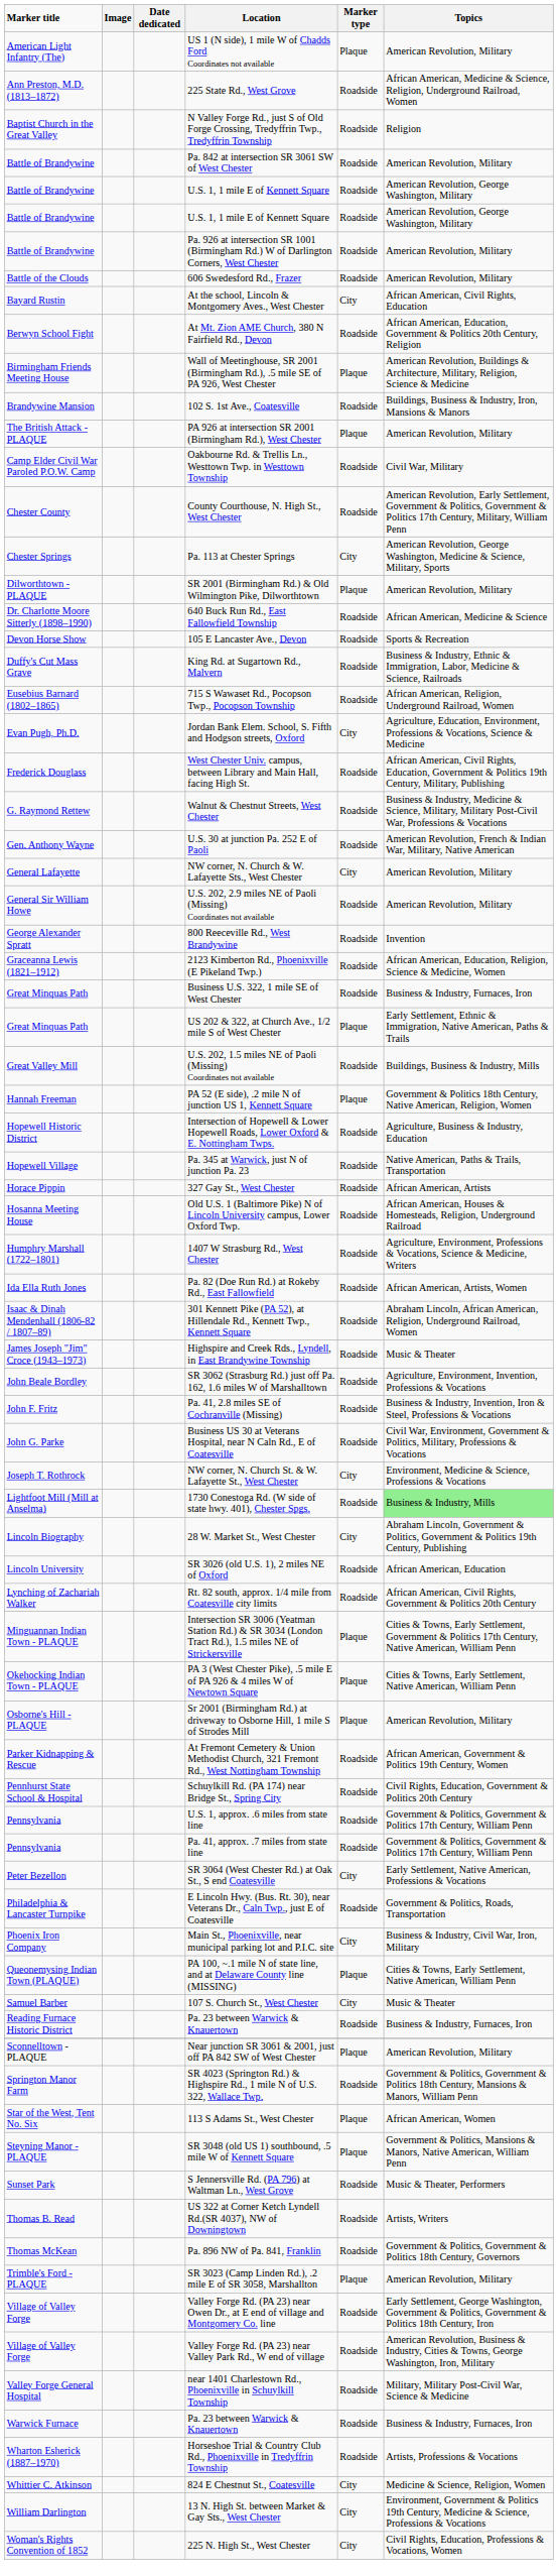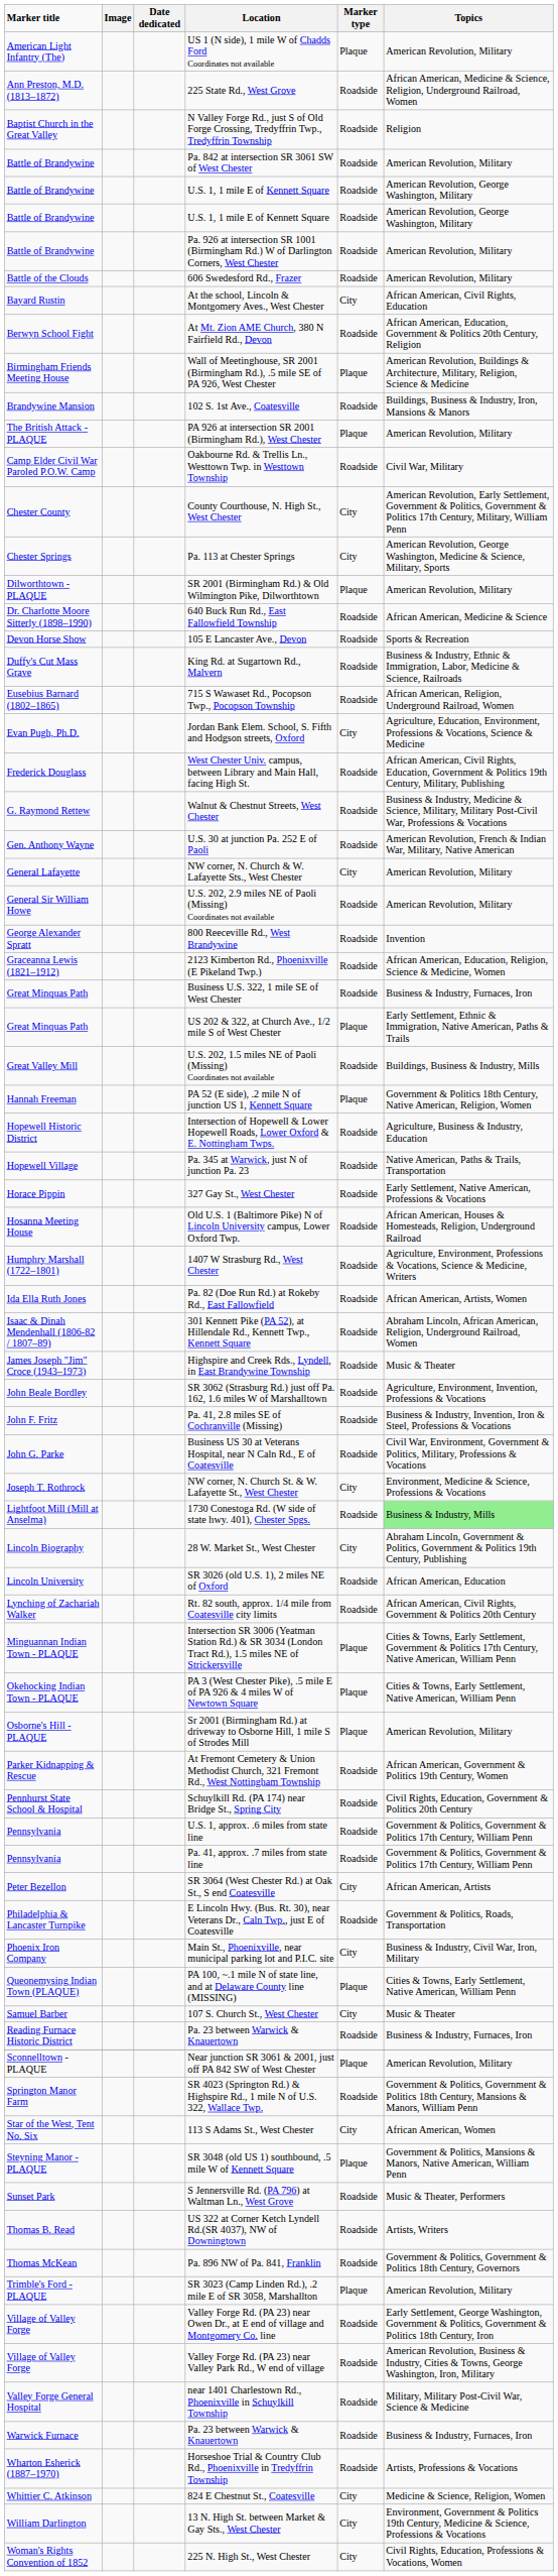 <table class="wikitable sortable" style="width:98%">
 <tr>
 <td><strong>Marker title</strong></td>
 <th class="unsortable"><strong>Image</strong></th>
 <th><strong>Date dedicated</strong></th>
 <th><strong>Location</strong></th>
 <th><strong>Marker type</strong></th>
 <th><strong>Topics</strong></th>
 </tr>
 <tr ->
 <td><a href='#'>American Light Infantry (The)</a></td>
 <td></td>
 <td></td>
 <td>US 1 (N side), 1 mile W of <a href='#'>Chadds Ford</a><br><small>Coordinates not available</small></td>
 <td>Plaque</td>
 <td>American Revolution, Military</td>
 </tr>
 <tr ->
 <td><a href='#'>Ann Preston, M.D. (1813–1872)</a></td>
 <td></td>
 <td></td>
 <td>225 State Rd., <a href='#'>West Grove</a><br><small></small></td>
 <td>Roadside</td>
 <td>African American, Medicine & Science, Religion, Underground Railroad, Women</td>
 </tr>
 <tr ->
 <td><a href='#'>Baptist Church in the Great Valley</a></td>
 <td></td>
 <td></td>
 <td>N Valley Forge Rd., just S of Old Forge Crossing, Tredyffrin Twp., <a href='#'>Tredyffrin Township</a><br><small></small></td>
 <td>Roadside</td>
 <td>Religion</td>
 </tr>
 <tr ->
 <td><a href='#'>Battle of Brandywine</a></td>
 <td></td>
 <td></td>
 <td>Pa. 842 at intersection SR 3061 SW of <a href='#'>West Chester</a></td>
 <td>Roadside</td>
 <td>American Revolution, Military</td>
 </tr>
 <tr ->
 <td><a href='#'>Battle of Brandywine</a></td>
 <td></td>
 <td></td>
 <td>U.S. 1, 1 mile E of <a href='#'>Kennett Square</a><br><small></small></td>
 <td>Roadside</td>
 <td>American Revolution, George Washington, Military</td>
 </tr>
 <tr ->
 <td><a href='#'>Battle of Brandywine</a></td>
 <td></td>
 <td></td>
 <td>U.S. 1, 1 mile E of Kennett Square</td>
 <td>Roadside</td>
 <td>American Revolution, George Washington, Military</td>
 </tr>
 <tr ->
 <td><a href='#'>Battle of Brandywine</a></td>
 <td></td>
 <td></td>
 <td>Pa. 926 at intersection SR 1001 (Birmingham Rd.) W of Darlington Corners, <a href='#'>West Chester</a></td>
 <td>Roadside</td>
 <td>American Revolution, Military</td>
 </tr>
 <tr ->
 <td><a href='#'>Battle of the Clouds</a></td>
 <td></td>
 <td></td>
 <td>606 Swedesford Rd., <a href='#'>Frazer</a><br><small></small></td>
 <td>Roadside</td>
 <td>American Revolution, Military</td>
 </tr>
 <tr ->
 <td><a href='#'>Bayard Rustin</a></td>
 <td></td>
 <td></td>
 <td>At the school, Lincoln & Montgomery Aves., West Chester</td>
 <td>City</td>
 <td>African American, Civil Rights, Education</td>
 </tr>
 <tr ->
 <td><a href='#'>Berwyn School Fight</a></td>
 <td></td>
 <td></td>
 <td>At <a href='#'>Mt. Zion AME Church</a>, 380 N Fairfield Rd., <a href='#'>Devon</a><br><small></small></td>
 <td>Roadside</td>
 <td>African American, Education, Government & Politics 20th Century, Religion</td>
 </tr>
 <tr ->
 <td><a href='#'>Birmingham Friends Meeting House</a></td>
 <td></td>
 <td></td>
 <td>Wall of Meetinghouse, SR 2001 (Birmingham Rd.), .5 mile SE of PA 926, West Chester<br><small></small></td>
 <td>Plaque</td>
 <td>American Revolution, Buildings & Architecture, Military, Religion, Science & Medicine</td>
 </tr>
 <tr ->
 <td><a href='#'>Brandywine Mansion</a></td>
 <td></td>
 <td></td>
 <td>102 S. 1st Ave., <a href='#'>Coatesville</a><br><small></small></td>
 <td>Roadside</td>
 <td>Buildings, Business & Industry, Iron, Mansions & Manors</td>
 </tr>
 <tr ->
 <td><a href='#'>The British Attack - PLAQUE</a></td>
 <td></td>
 <td></td>
 <td>PA 926 at intersection SR 2001 (Birmingham Rd.), <a href='#'>West Chester</a><br><small></small></td>
 <td>Plaque</td>
 <td>American Revolution, Military</td>
 </tr>
 <tr ->
 <td><a href='#'>Camp Elder Civil War Paroled P.O.W. Camp</a></td>
 <td></td>
 <td></td>
 <td>Oakbourne Rd. & Trellis Ln., Westtown Twp. in <a href='#'>Westtown Township</a><br><small></small></td>
 <td>Roadside</td>
 <td>Civil War, Military</td>
 </tr>
 <tr ->
 <td><a href='#'>Chester County</a></td>
 <td></td>
 <td></td>
 <td>County Courthouse, N. High St., <a href='#'>West Chester</a><br><small></small></td>
-<td>Roadside</td>
+<td>City</td>
 <td>American Revolution, Early Settlement, Government & Politics, Government & Politics 17th Century, Military, William Penn</td>
 </tr>
 <tr ->
 <td><a href='#'>Chester Springs</a></td>
 <td></td>
 <td></td>
 <td>Pa. 113 at Chester Springs<br><small></small></td>
 <td>City</td>
 <td>American Revolution, George Washington, Medicine & Science, Military, Sports</td>
 </tr>
 <tr ->
 <td><a href='#'>Dilworthtown - PLAQUE</a></td>
 <td></td>
 <td></td>
 <td>SR 2001 (Birmingham Rd.) & Old Wilmington Pike, Dilworthtown<br><small></small></td>
 <td>Plaque</td>
 <td>American Revolution, Military</td>
 </tr>
 <tr ->
 <td><a href='#'>Dr. Charlotte Moore Sitterly (1898–1990)</a></td>
 <td></td>
 <td></td>
 <td>640 Buck Run Rd., <a href='#'>East Fallowfield Township</a><br><small></small></td>
 <td>Roadside</td>
 <td>African American, Medicine & Science</td>
 </tr>
 <tr ->
 <td><a href='#'>Devon Horse Show</a></td>
 <td></td>
 <td></td>
 <td>105 E Lancaster Ave., <a href='#'>Devon</a><br><small></small></td>
 <td>Roadside</td>
 <td>Sports & Recreation</td>
 </tr>
 <tr ->
 <td><a href='#'>Duffy's Cut Mass Grave</a></td>
 <td></td>
 <td></td>
 <td>King Rd. at Sugartown Rd., <a href='#'>Malvern</a><br><small></small></td>
 <td>Roadside</td>
 <td>Business & Industry, Ethnic & Immigration, Labor, Medicine & Science, Railroads</td>
 </tr>
 <tr ->
 <td><a href='#'>Eusebius Barnard (1802–1865)</a></td>
 <td></td>
 <td></td>
 <td>715 S Wawaset Rd., Pocopson Twp., <a href='#'>Pocopson Township</a><br><small></small></td>
 <td>Roadside</td>
 <td>African American, Religion, Underground Railroad, Women</td>
 </tr>
 <tr ->
 <td><a href='#'>Evan Pugh, Ph.D.</a></td>
 <td></td>
 <td></td>
 <td>Jordan Bank Elem. School, S. Fifth and Hodgson streets, <a href='#'>Oxford</a><br><small></small></td>
 <td>City</td>
 <td>Agriculture, Education, Environment, Professions & Vocations, Science & Medicine</td>
 </tr>
 <tr ->
 <td><a href='#'>Frederick Douglass</a></td>
 <td></td>
 <td></td>
 <td><a href='#'>West Chester Univ.</a> campus, between Library and Main Hall, facing High St.<br><small></small></td>
 <td>Roadside</td>
 <td>African American, Civil Rights, Education, Government & Politics 19th Century, Military, Publishing</td>
 </tr>
 <tr ->
 <td><a href='#'>G. Raymond Rettew</a></td>
 <td></td>
 <td></td>
 <td>Walnut & Chestnut Streets, <a href='#'>West Chester</a><br><small></small></td>
 <td>Roadside</td>
 <td>Business & Industry, Medicine & Science, Military, Military Post-Civil War, Professions & Vocations</td>
 </tr>
 <tr ->
 <td><a href='#'>Gen. Anthony Wayne</a></td>
 <td></td>
 <td></td>
 <td>U.S. 30 at junction Pa. 252 E of <a href='#'>Paoli</a><br><small></small></td>
 <td>Roadside</td>
 <td>American Revolution, French & Indian War, Military, Native American</td>
 </tr>
 <tr ->
 <td><a href='#'>General Lafayette</a></td>
 <td></td>
 <td></td>
 <td>NW corner, N. Church & W. Lafayette Sts., West Chester<br><small></small></td>
 <td>City</td>
 <td>American Revolution, Military</td>
 </tr>
 <tr ->
 <td><a href='#'>General Sir William Howe</a></td>
 <td></td>
 <td></td>
 <td>U.S. 202, 2.9 miles NE of Paoli (Missing)<br><small>Coordinates not available</small></td>
 <td>Roadside</td>
 <td>American Revolution, Military</td>
 </tr>
 <tr ->
 <td><a href='#'>George Alexander Spratt</a></td>
 <td></td>
 <td></td>
 <td>800 Reeceville Rd., <a href='#'>West Brandywine</a><br><small></small></td>
 <td>Roadside</td>
 <td>Invention</td>
 </tr>
 <tr ->
 <td><a href='#'>Graceanna Lewis (1821–1912)</a></td>
 <td></td>
 <td></td>
 <td>2123 Kimberton Rd., <a href='#'>Phoenixville</a> (E Pikeland Twp.)<br><small></small></td>
 <td>Roadside</td>
 <td>African American, Education, Religion, Science & Medicine, Women</td>
 </tr>
 <tr ->
 <td><a href='#'>Great Minquas Path</a></td>
 <td></td>
 <td></td>
 <td>Business U.S. 322, 1 mile SE of West Chester<br><small></small></td>
 <td>Roadside</td>
 <td>Business & Industry, Furnaces, Iron</td>
 </tr>
 <tr ->
 <td><a href='#'>Great Minquas Path</a></td>
 <td></td>
 <td></td>
 <td>US 202 & 322, at Church Ave., 1/2 mile S of West Chester<br><small></small></td>
 <td>Plaque</td>
 <td>Early Settlement, Ethnic & Immigration, Native American, Paths & Trails</td>
 </tr>
 <tr ->
 <td><a href='#'>Great Valley Mill</a></td>
 <td></td>
 <td></td>
 <td>U.S. 202, 1.5 miles NE of Paoli (Missing)<br><small>Coordinates not available</small></td>
 <td>Roadside</td>
 <td>Buildings, Business & Industry, Mills</td>
 </tr>
 <tr ->
 <td><a href='#'>Hannah Freeman</a></td>
 <td></td>
 <td></td>
 <td>PA 52 (E side), .2 mile N of junction US 1, <a href='#'>Kennett Square</a><br><small></small></td>
 <td>Plaque</td>
 <td>Government & Politics 18th Century, Native American, Religion, Women</td>
 </tr>
 <tr ->
 <td><a href='#'>Hopewell Historic District</a></td>
 <td></td>
 <td></td>
 <td>Intersection of Hopewell & Lower Hopewell Roads, <a href='#'>Lower Oxford</a> & <a href='#'>E. Nottingham Twps.</a><br><small></small></td>
 <td>Roadside</td>
 <td>Agriculture, Business & Industry, Education</td>
 </tr>
 <tr ->
 <td><a href='#'>Hopewell Village</a></td>
 <td></td>
 <td></td>
 <td>Pa. 345 at <a href='#'>Warwick</a>, just N of junction Pa. 23<br><small></small></td>
 <td>Roadside</td>
 <td>Native American, Paths & Trails, Transportation</td>
 </tr>
 <tr ->
 <td><a href='#'>Horace Pippin</a></td>
 <td></td>
 <td></td>
 <td>327 Gay St., <a href='#'>West Chester</a><br><small></small></td>
 <td>Roadside</td>
-<td>African American, Artists</td>
+<td>Early Settlement, Native American, Professions & Vocations</td>
 </tr>
 <tr ->
 <td><a href='#'>Hosanna Meeting House</a></td>
 <td></td>
 <td></td>
 <td>Old U.S. 1 (Baltimore Pike) N of <a href='#'>Lincoln University</a> campus, Lower Oxford Twp.<br><small></small></td>
 <td>Roadside</td>
 <td>African American, Houses & Homesteads, Religion, Underground Railroad</td>
 </tr>
 <tr ->
 <td><a href='#'>Humphry Marshall (1722–1801)</a></td>
 <td></td>
 <td></td>
 <td>1407 W Strasburg Rd., <a href='#'>West Chester</a><br><small></small></td>
 <td>Roadside</td>
 <td>Agriculture, Environment, Professions & Vocations, Science & Medicine, Writers</td>
 </tr>
 <tr ->
 <td><a href='#'>Ida Ella Ruth Jones</a></td>
 <td></td>
 <td></td>
 <td>Pa. 82 (Doe Run Rd.) at Rokeby Rd., <a href='#'>East Fallowfield</a><br><small></small></td>
 <td>Roadside</td>
 <td>African American, Artists, Women</td>
 </tr>
 <tr ->
 <td><a href='#'>Isaac & Dinah Mendenhall (1806-82 / 1807–89)</a></td>
 <td></td>
 <td></td>
 <td>301 Kennett Pike (<a href='#'>PA 52</a>), at Hillendale Rd., Kennett Twp., <a href='#'>Kennett Square</a><br><small></small></td>
 <td>Roadside</td>
 <td>Abraham Lincoln, African American, Religion, Underground Railroad, Women</td>
 </tr>
 <tr ->
 <td><a href='#'>James Joseph "Jim" Croce (1943–1973)</a></td>
 <td></td>
 <td></td>
 <td>Highspire and Creek Rds., <a href='#'>Lyndell</a>, in <a href='#'>East Brandywine Township</a><br><small></small></td>
 <td>Roadside</td>
 <td>Music & Theater</td>
 </tr>
 <tr ->
 <td><a href='#'>John Beale Bordley</a></td>
 <td></td>
 <td></td>
 <td>SR 3062 (Strasburg Rd.) just off Pa. 162, 1.6 miles W of Marshalltown</td>
 <td>Roadside</td>
 <td>Agriculture, Environment, Invention, Professions & Vocations</td>
 </tr>
 <tr ->
 <td><a href='#'>John F. Fritz</a></td>
 <td></td>
 <td></td>
 <td>Pa. 41, 2.8 miles SE of <a href='#'>Cochranville</a> (Missing)<br><small></small></td>
 <td>Roadside</td>
 <td>Business & Industry, Invention, Iron & Steel, Professions & Vocations</td>
 </tr>
 <tr ->
 <td><a href='#'>John G. Parke</a></td>
 <td></td>
 <td></td>
 <td>Business US 30 at Veterans Hospital, near N Caln Rd., E of <a href='#'>Coatesville</a><br><small></small></td>
 <td>Roadside</td>
 <td>Civil War, Environment, Government & Politics, Military, Professions & Vocations</td>
 </tr>
 <tr ->
 <td><a href='#'>Joseph T. Rothrock</a></td>
 <td></td>
 <td></td>
 <td>NW corner, N. Church St. & W. Lafayette St., <a href='#'>West Chester</a><br><small></small></td>
 <td>City</td>
 <td>Environment, Medicine & Science, Professions & Vocations</td>
 </tr>
 <tr ->
 <td><a href='#'>Lightfoot Mill (Mill at Anselma)</a></td>
 <td></td>
 <td></td>
 <td>1730 Conestoga Rd. (W side of state hwy. 401), <a href='#'>Chester Spgs.</a><br><small></small></td>
 <td>Roadside</td>
 <td style="background: lightgreen;">Business & Industry, Mills</td>
 </tr>
 <tr ->
 <td><a href='#'>Lincoln Biography</a></td>
 <td></td>
 <td></td>
 <td>28 W. Market St., West Chester<br><small></small></td>
 <td>City</td>
 <td>Abraham Lincoln, Government & Politics, Government & Politics 19th Century, Publishing</td>
 </tr>
 <tr ->
 <td><a href='#'>Lincoln University</a></td>
 <td></td>
 <td></td>
 <td>SR 3026 (old U.S. 1), 2 miles NE of <a href='#'>Oxford</a><br><small></small></td>
 <td>Roadside</td>
 <td>African American, Education</td>
 </tr>
 <tr ->
 <td><a href='#'>Lynching of Zachariah Walker</a></td>
 <td></td>
 <td></td>
 <td>Rt. 82 south, approx. 1/4 mile from <a href='#'>Coatesville</a> city limits</td>
 <td>Roadside</td>
 <td>African American, Civil Rights, Government & Politics 20th Century</td>
 </tr>
 <tr ->
 <td><a href='#'>Minguannan Indian Town - PLAQUE</a></td>
 <td></td>
 <td></td>
 <td>Intersection SR 3006 (Yeatman Station Rd.) & SR 3034 (London Tract Rd.), 1.5 miles NE of <a href='#'>Strickersville</a><br><small></small></td>
 <td>Plaque</td>
 <td>Cities & Towns, Early Settlement, Government & Politics 17th Century, Native American, William Penn</td>
 </tr>
 <tr ->
 <td><a href='#'>Okehocking Indian Town - PLAQUE</a></td>
 <td></td>
 <td></td>
 <td>PA 3 (West Chester Pike), .5 mile E of PA 926 & 4 miles W of <a href='#'>Newtown Square</a><br><small></small></td>
 <td>Plaque</td>
 <td>Cities & Towns, Early Settlement, Native American, William Penn</td>
 </tr>
 <tr ->
 <td><a href='#'>Osborne's Hill - PLAQUE</a></td>
 <td></td>
 <td></td>
 <td>Sr 2001 (Birmingham Rd.) at driveway to Osborne Hill, 1 mile S of Strodes Mill<br><small></small></td>
 <td>Plaque</td>
 <td>American Revolution, Military</td>
 </tr>
 <tr ->
 <td><a href='#'>Parker Kidnapping & Rescue</a></td>
 <td></td>
 <td></td>
 <td>At Fremont Cemetery & Union Methodist Church, 321 Fremont Rd., <a href='#'>West Nottingham Township</a><br><small></small></td>
 <td>Roadside</td>
 <td>African American, Government & Politics 19th Century, Women</td>
 </tr>
 <tr ->
 <td><a href='#'>Pennhurst State School & Hospital</a></td>
 <td></td>
 <td></td>
 <td>Schuylkill Rd. (PA 174) near Bridge St., <a href='#'>Spring City</a></td>
 <td>Roadside</td>
 <td>Civil Rights, Education, Government & Politics 20th Century</td>
 </tr>
 <tr ->
 <td><a href='#'>Pennsylvania</a></td>
 <td></td>
 <td></td>
 <td>U.S. 1, approx. .6 miles from state line</td>
 <td>Roadside</td>
 <td>Government & Politics, Government & Politics 17th Century, William Penn</td>
 </tr>
 <tr ->
 <td><a href='#'>Pennsylvania</a></td>
 <td></td>
 <td></td>
 <td>Pa. 41, approx. .7 miles from state line</td>
 <td>Roadside</td>
 <td>Government & Politics, Government & Politics 17th Century, William Penn</td>
 </tr>
 <tr ->
 <td><a href='#'>Peter Bezellon</a></td>
 <td></td>
 <td></td>
 <td>SR 3064 (West Chester Rd.) at Oak St., S end <a href='#'>Coatesville</a><br><small></small></td>
 <td>City</td>
-<td>Early Settlement, Native American, Professions & Vocations</td>
+<td>African American, Artists</td>
 </tr>
 <tr ->
 <td><a href='#'>Philadelphia & Lancaster Turnpike</a></td>
 <td></td>
 <td></td>
 <td>E Lincoln Hwy. (Bus. Rt. 30), near Veterans Dr., <a href='#'>Caln Twp.</a>, just E of Coatesville<br><small></small></td>
 <td>Roadside</td>
 <td>Government & Politics, Roads, Transportation</td>
 </tr>
 <tr ->
 <td><a href='#'>Phoenix Iron Company</a></td>
 <td></td>
 <td></td>
 <td>Main St., <a href='#'>Phoenixville</a>, near municipal parking lot and P.I.C. site</td>
 <td>City</td>
 <td>Business & Industry, Civil War, Iron, Military</td>
 </tr>
 <tr ->
 <td><a href='#'>Queonemysing Indian Town (PLAQUE)</a></td>
 <td></td>
 <td></td>
 <td>PA 100, ~.1 mile N of state line, and at <a href='#'>Delaware County</a> line (MISSING)</td>
 <td>Plaque</td>
 <td>Cities & Towns, Early Settlement, Native American, William Penn</td>
 </tr>
 <tr ->
 <td><a href='#'>Samuel Barber</a></td>
 <td></td>
 <td></td>
 <td>107 S. Church St., <a href='#'>West Chester</a><br><small></small></td>
 <td>City</td>
 <td>Music & Theater</td>
 </tr>
 <tr ->
 <td><a href='#'>Reading Furnace Historic District</a></td>
 <td></td>
 <td></td>
 <td>Pa. 23 between <a href='#'>Warwick</a> & <a href='#'>Knauertown</a></td>
 <td>Roadside</td>
 <td>Business & Industry, Furnaces, Iron</td>
 </tr>
 <tr ->
 </tr>
 <tr ->
 <td><a href='#'>Sconnelltown</a> - PLAQUE</td>
 <td></td>
 <td></td>
 <td>Near junction SR 3061 & 2001, just off PA 842 SW of West Chester<br><small></small></td>
 <td>Plaque</td>
 <td>American Revolution, Military</td>
 </tr>
 <tr ->
 <td><a href='#'>Springton Manor Farm</a></td>
 <td></td>
 <td></td>
 <td>SR 4023 (Springton Rd.) & Highspire Rd., 1 mile N of U.S. 322, <a href='#'>Wallace Twp.</a></td>
 <td>Roadside</td>
 <td>Government & Politics, Government & Politics 18th Century, Mansions & Manors, William Penn</td>
 </tr>
 <tr ->
 <td><a href='#'>Star of the West, Tent No. Six</a></td>
 <td></td>
 <td></td>
 <td>113 S Adams St., West Chester<br><small></small></td>
-<td>Plaque</td>
+<td>City</td>
 <td>African American, Women</td>
 </tr>
 <tr ->
 <td><a href='#'>Steyning Manor - PLAQUE</a></td>
 <td></td>
 <td></td>
 <td>SR 3048 (old US 1) southbound, .5 mile W of <a href='#'>Kennett Square</a><br><small></small></td>
 <td>Plaque</td>
 <td>Government & Politics, Mansions & Manors, Native American, William Penn</td>
 </tr>
 <tr ->
 <td><a href='#'>Sunset Park</a></td>
 <td></td>
 <td></td>
 <td>S Jennersville Rd. (<a href='#'>PA 796</a>) at Waltman Ln., <a href='#'>West Grove</a><br><small></small></td>
 <td>Roadside</td>
 <td>Music & Theater, Performers</td>
 </tr>
 <tr ->
 <td><a href='#'>Thomas B. Read</a></td>
 <td></td>
 <td></td>
 <td>US 322 at Corner Ketch Lyndell Rd.(SR 4037), NW of <a href='#'>Downingtown</a></td>
 <td>Roadside</td>
 <td>Artists, Writers</td>
 </tr>
 <tr ->
 <td><a href='#'>Thomas McKean</a></td>
 <td></td>
 <td></td>
 <td>Pa. 896 NW of Pa. 841, <a href='#'>Franklin</a></td>
 <td>Roadside</td>
 <td>Government & Politics, Government & Politics 18th Century, Governors</td>
 </tr>
 <tr ->
 <td><a href='#'>Trimble's Ford - PLAQUE</a></td>
 <td></td>
 <td></td>
 <td>SR 3023 (Camp Linden Rd.), .2 mile E of SR 3058, Marshallton<br><small></small></td>
 <td>Plaque</td>
 <td>American Revolution, Military</td>
 </tr>
 <tr ->
 <td><a href='#'>Village of Valley Forge</a></td>
 <td></td>
 <td></td>
 <td>Valley Forge Rd. (PA 23) near Owen Dr., at E end of village and <a href='#'>Montgomery Co.</a> line</td>
 <td>Roadside</td>
 <td>Early Settlement, George Washington, Government & Politics, Government & Politics 18th Century, Iron</td>
 </tr>
 <tr ->
 <td><a href='#'>Village of Valley Forge</a></td>
 <td></td>
 <td></td>
 <td>Valley Forge Rd. (PA 23) near Valley Park Rd., W end of village<br><small></small></td>
 <td>Roadside</td>
 <td>American Revolution, Business & Industry, Cities & Towns, George Washington, Iron, Military</td>
 </tr>
 <tr ->
 <td><a href='#'>Valley Forge General Hospital</a></td>
 <td></td>
 <td></td>
 <td>near 1401 Charlestown Rd., <a href='#'>Phoenixville</a> in <a href='#'>Schuylkill Township</a><br><small></small></td>
 <td>Roadside</td>
 <td>Military, Military Post-Civil War, Science & Medicine</td>
 </tr>
 <tr ->
 <td><a href='#'>Warwick Furnace</a></td>
 <td></td>
 <td></td>
 <td>Pa. 23 between <a href='#'>Warwick</a> & <a href='#'>Knauertown</a></td>
 <td>Roadside</td>
 <td>Business & Industry, Furnaces, Iron</td>
 </tr>
 <tr ->
 <td><a href='#'>Wharton Esherick (1887–1970)</a></td>
 <td></td>
 <td></td>
 <td>Horseshoe Trial & Country Club Rd., <a href='#'>Phoenixville</a> in <a href='#'>Tredyffrin Township</a><br><small></small></td>
 <td>Roadside</td>
 <td>Artists, Professions & Vocations</td>
 </tr>
 <tr ->
 <td><a href='#'>Whittier C. Atkinson</a></td>
 <td></td>
 <td></td>
 <td>824 E Chestnut St., <a href='#'>Coatesville</a></td>
 <td>City</td>
 <td>Medicine & Science, Religion, Women</td>
 </tr>
 <tr ->
 <td><a href='#'>William Darlington</a></td>
 <td></td>
 <td></td>
 <td>13 N. High St. between Market & Gay Sts., <a href='#'>West Chester</a><br><small></small></td>
 <td>City</td>
 <td>Environment, Government & Politics 19th Century, Medicine & Science, Professions & Vocations</td>
 </tr>
 <tr ->
 <td><a href='#'>Woman's Rights Convention of 1852</a></td>
 <td></td>
 <td></td>
 <td>225 N. High St., West Chester<br><small></small></td>
 <td>City</td>
 <td>Civil Rights, Education, Professions & Vocations, Women</td>
 </tr>
 </table>
